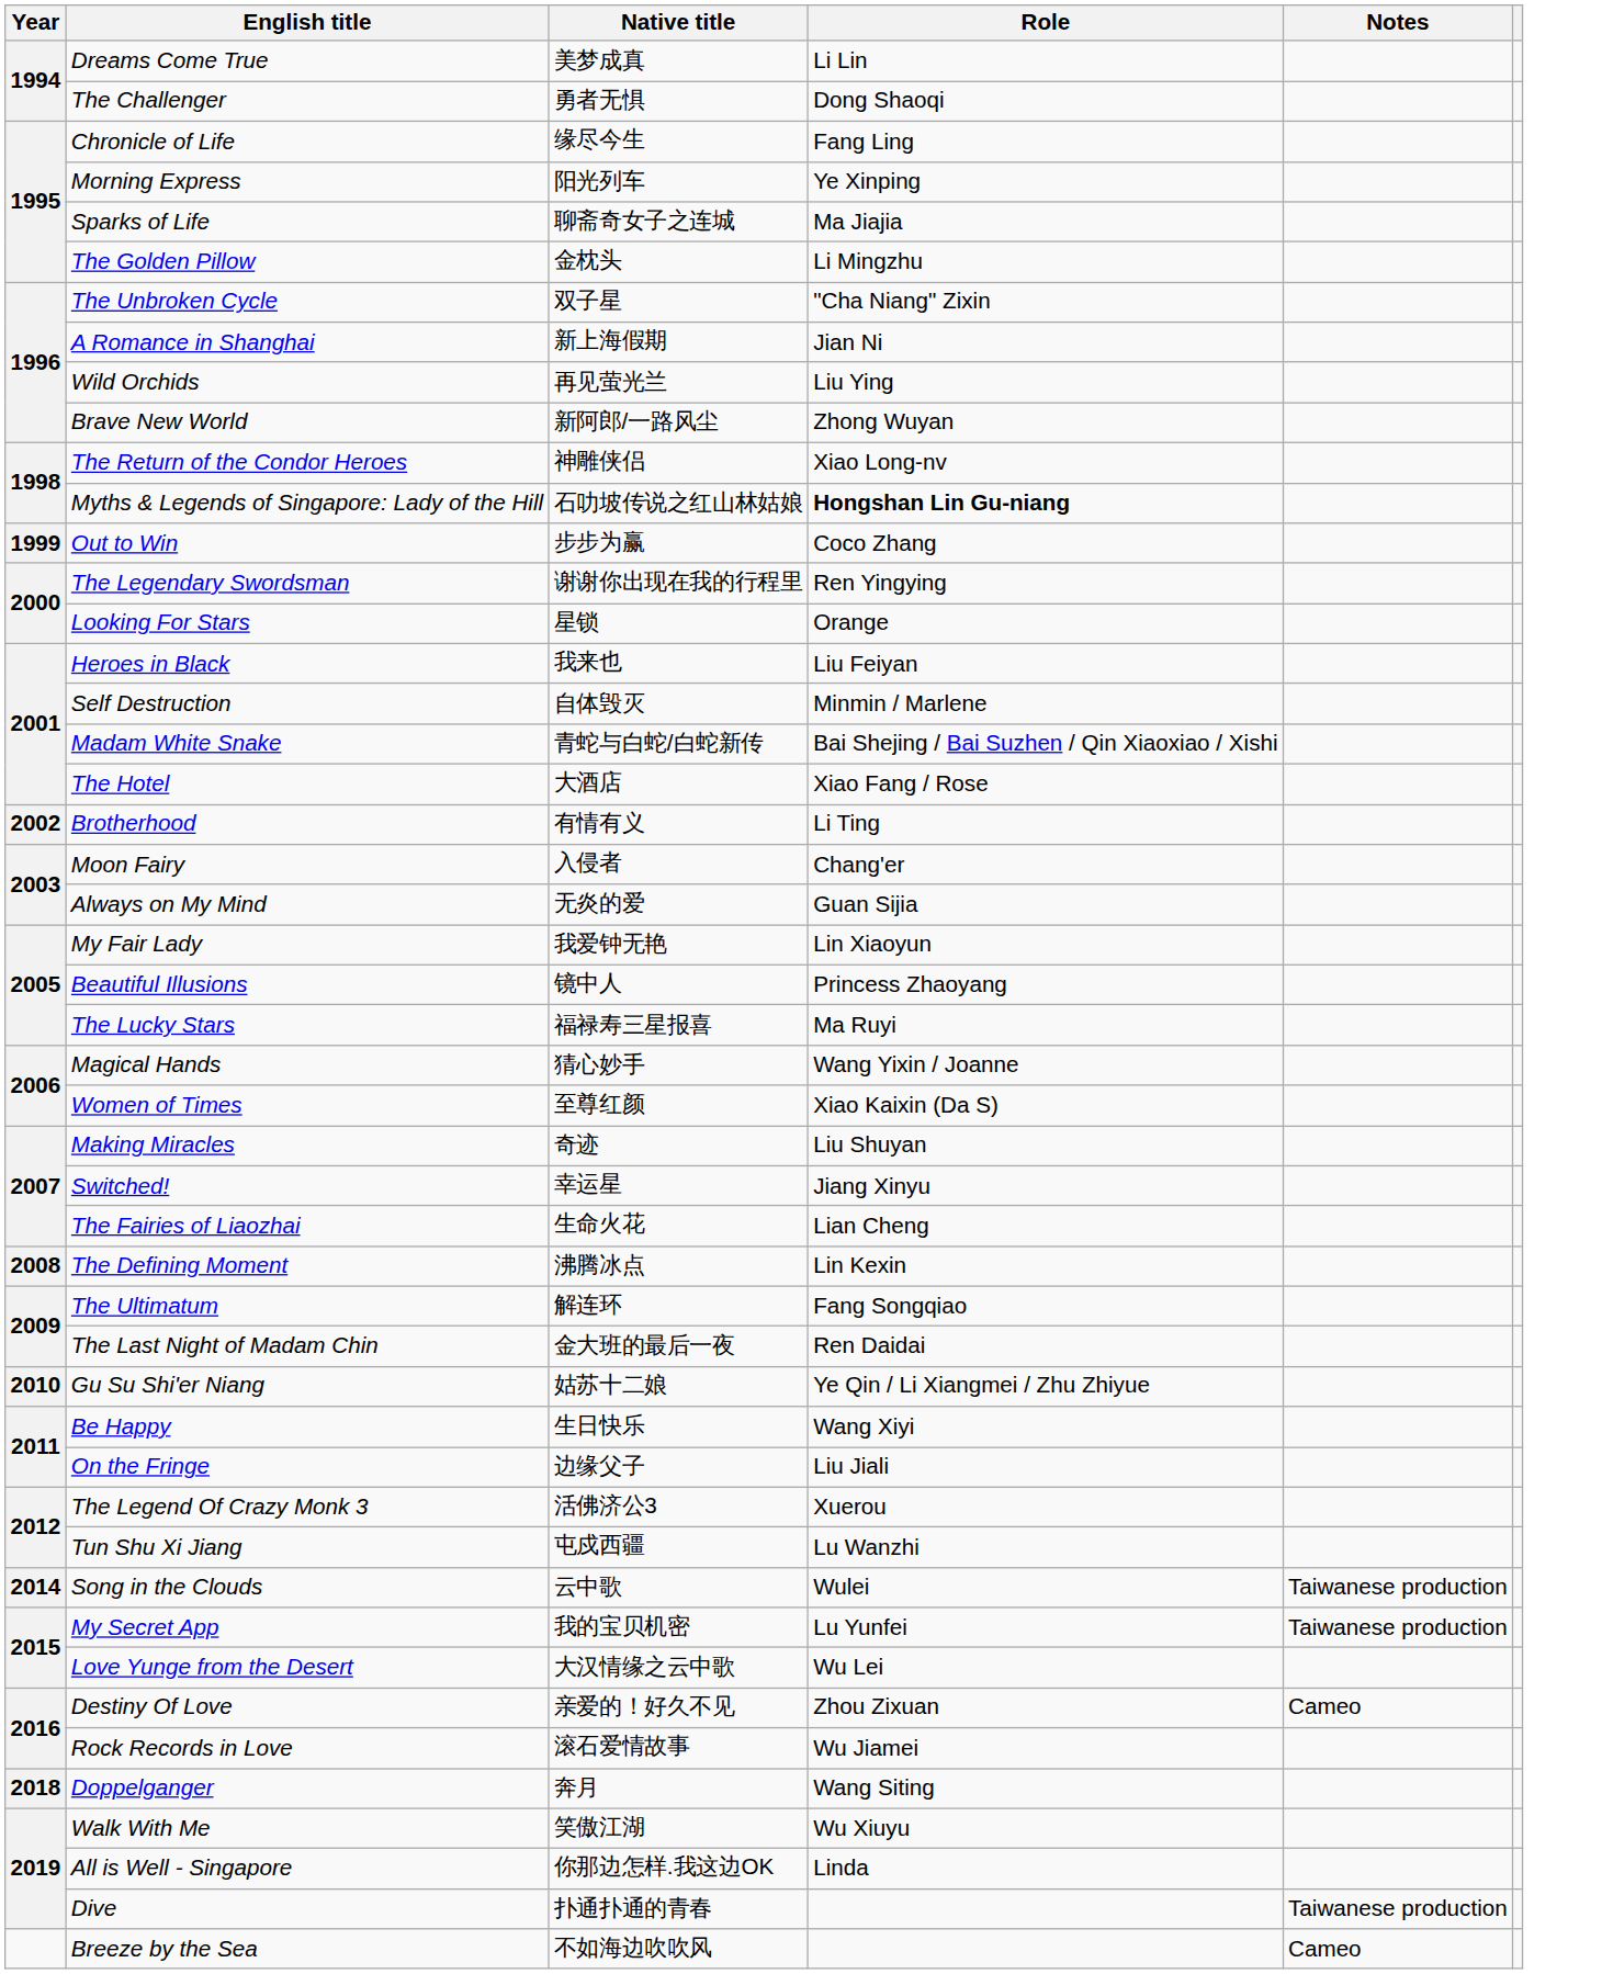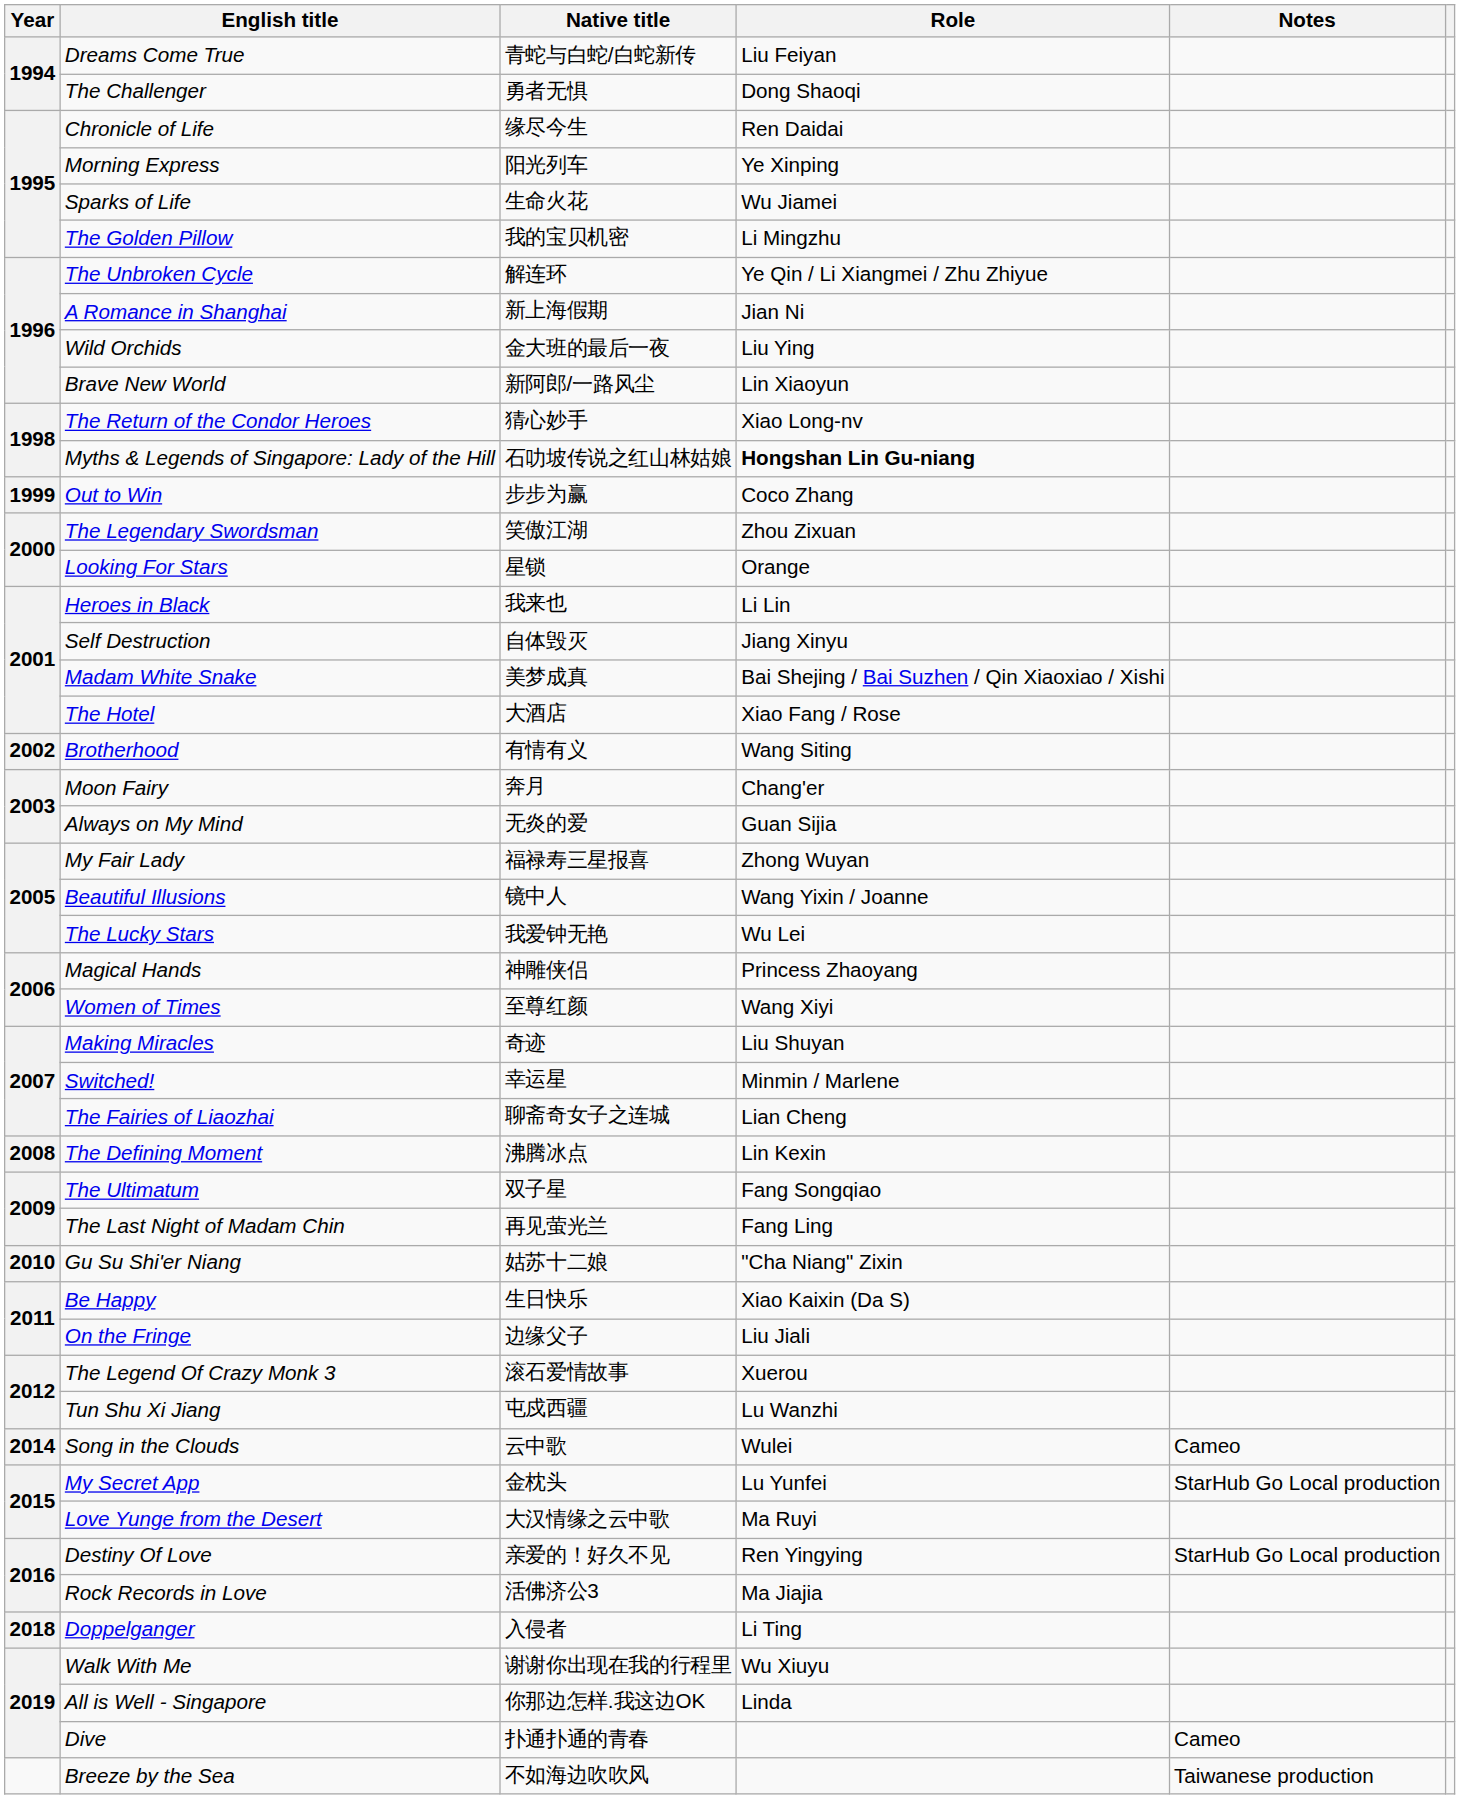 <table class="wikitable sortable plainrowheaders">
 <tr>
 <th scope="col">Year</th>
 <th scope="col">English title</th>
 <th scope="col">Native title</th>
 <th scope="col">Role</th>
 <th scope="col" class="unsortable">Notes</th>
 <th scope="col" class="unsortable"></th>
 </tr>
 <tr>
 <th scope="row" rowspan="2">1994</th>
 <td><em>Dreams Come True</em></td>
-<td>美梦成真</td>
-<td>Li Lin</td>
+<td>青蛇与白蛇/白蛇新传</td>
+<td>Liu Feiyan</td>
 <td></td>
 <td></td>
 </tr>
 <tr>
 <td><em>The Challenger</em></td>
 <td>勇者无惧</td>
 <td>Dong Shaoqi</td>
 <td></td>
 <td></td>
 </tr>
 <tr>
 <th scope="row" rowspan="4">1995</th>
 <td><em>Chronicle of Life</em></td>
 <td>缘尽今生</td>
-<td>Fang Ling</td>
+<td>Ren Daidai</td>
 <td></td>
 <td></td>
 </tr>
 <tr>
 <td><em>Morning Express</em></td>
 <td>阳光列车</td>
 <td>Ye Xinping</td>
 <td></td>
 <td></td>
 </tr>
 <tr>
 <td><em>Sparks of Life</em></td>
-<td>聊斋奇女子之连城</td>
-<td>Ma Jiajia</td>
+<td>生命火花</td>
+<td>Wu Jiamei</td>
 <td></td>
 <td></td>
 </tr>
 <tr>
 <td><em><a href='#'>The Golden Pillow</a></em></td>
-<td>金枕头</td>
+<td>我的宝贝机密</td>
 <td>Li Mingzhu</td>
 <td></td>
 <td></td>
 </tr>
 <tr>
 <th scope="row" rowspan="4">1996</th>
 <td><em><a href='#'>The Unbroken Cycle</a></em></td>
-<td>双子星</td>
-<td>"Cha Niang" Zixin</td>
+<td>解连环</td>
+<td>Ye Qin / Li Xiangmei / Zhu Zhiyue</td>
 <td></td>
 <td></td>
 </tr>
 <tr>
 <td><em><a href='#'>A Romance in Shanghai</a></em></td>
 <td>新上海假期</td>
 <td>Jian Ni</td>
 <td></td>
 <td></td>
 </tr>
 <tr>
 <td><em>Wild Orchids</em></td>
-<td>再见萤光兰</td>
+<td>金大班的最后一夜</td>
 <td>Liu Ying</td>
 <td></td>
 <td></td>
 </tr>
 <tr>
 <td><em>Brave New World</em></td>
 <td>新阿郎/一路风尘</td>
-<td>Zhong Wuyan</td>
+<td>Lin Xiaoyun</td>
 <td></td>
 <td></td>
 </tr>
 <tr>
 <th scope="row" rowspan="2">1998</th>
 <td><em><a href='#'>The Return of the Condor Heroes</a></em></td>
-<td>神雕侠侣</td>
+<td>猜心妙手</td>
 <td>Xiao Long-nv</td>
 <td></td>
 <td></td>
 </tr>
 <tr>
 <td><em>Myths & Legends of Singapore: Lady of the Hill</em></td>
 <td>石叻坡传说之红山林姑娘</td>
 <td><strong>Hongshan Lin Gu-niang</strong></td>
 <td></td>
 <td></td>
 </tr>
 <tr>
 <th scope="row">1999</th>
 <td><em><a href='#'>Out to Win</a></em></td>
 <td>步步为赢</td>
 <td>Coco Zhang</td>
 <td></td>
 <td></td>
 </tr>
 <tr>
 <th scope="row" rowspan="2">2000</th>
 <td><em><a href='#'>The Legendary Swordsman</a></em></td>
-<td>谢谢你出现在我的行程里</td>
-<td>Ren Yingying</td>
+<td>笑傲江湖</td>
+<td>Zhou Zixuan</td>
 <td></td>
 <td></td>
 </tr>
 <tr>
 <td><em><a href='#'>Looking For Stars</a></em></td>
 <td>星锁</td>
 <td>Orange</td>
 <td></td>
 <td></td>
 </tr>
 <tr>
 <th scope="row" rowspan="4">2001</th>
 <td><em><a href='#'>Heroes in Black</a></em></td>
 <td>我来也</td>
-<td>Liu Feiyan</td>
+<td>Li Lin</td>
 <td></td>
 <td></td>
 </tr>
 <tr>
 <td><em>Self Destruction</em></td>
 <td>自体毁灭</td>
-<td>Minmin / Marlene</td>
+<td>Jiang Xinyu</td>
 <td></td>
 <td></td>
 </tr>
 <tr>
 <td><em><a href='#'>Madam White Snake</a></em></td>
-<td>青蛇与白蛇/白蛇新传</td>
+<td>美梦成真</td>
 <td>Bai Shejing / <a href='#'>Bai Suzhen</a> / Qin Xiaoxiao / Xishi</td>
 <td></td>
 <td></td>
 </tr>
 <tr>
 <td><em><a href='#'>The Hotel</a></em></td>
 <td>大酒店</td>
 <td>Xiao Fang / Rose</td>
 <td></td>
 <td></td>
 </tr>
 <tr>
 <th scope="row" rowspan="1">2002</th>
 <td><em><a href='#'>Brotherhood</a></em></td>
 <td>有情有义</td>
-<td>Li Ting</td>
+<td>Wang Siting</td>
 <td></td>
 <td></td>
 </tr>
 <tr>
 <th scope="row" rowspan="2">2003</th>
 <td><em>Moon Fairy</em></td>
-<td>入侵者</td>
+<td>奔月</td>
 <td>Chang'er</td>
 <td></td>
 <td></td>
 </tr>
 <tr>
 <td><em>Always on My Mind</em></td>
 <td>无炎的爱</td>
 <td>Guan Sijia</td>
 <td></td>
 <td></td>
 </tr>
 <tr>
 <th scope="row" rowspan="3">2005</th>
 <td><em>My Fair Lady</em></td>
-<td>我爱钟无艳</td>
-<td>Lin Xiaoyun</td>
+<td>福禄寿三星报喜</td>
+<td>Zhong Wuyan</td>
 <td></td>
 <td></td>
 </tr>
 <tr>
 <td><em><a href='#'>Beautiful Illusions</a></em></td>
 <td>镜中人</td>
-<td>Princess Zhaoyang</td>
+<td>Wang Yixin / Joanne</td>
 <td></td>
 <td></td>
 </tr>
 <tr>
 <td><em><a href='#'>The Lucky Stars</a></em></td>
-<td>福禄寿三星报喜</td>
-<td>Ma Ruyi</td>
+<td>我爱钟无艳</td>
+<td>Wu Lei</td>
 <td></td>
 <td></td>
 </tr>
 <tr>
 <th scope="row" rowspan="2">2006</th>
 <td><em>Magical Hands</em></td>
-<td>猜心妙手</td>
-<td>Wang Yixin / Joanne</td>
+<td>神雕侠侣</td>
+<td>Princess Zhaoyang</td>
 <td></td>
 <td></td>
 </tr>
 <tr>
 <td><em><a href='#'>Women of Times</a></em></td>
 <td>至尊红颜</td>
-<td>Xiao Kaixin (Da S)</td>
+<td>Wang Xiyi</td>
 <td></td>
 <td></td>
 </tr>
 <tr>
 <th scope="row" rowspan="3">2007</th>
 <td><em><a href='#'>Making Miracles</a></em></td>
 <td>奇迹</td>
 <td>Liu Shuyan</td>
 <td></td>
 <td></td>
 </tr>
 <tr>
 <td><em><a href='#'>Switched!</a></em></td>
 <td>幸运星</td>
-<td>Jiang Xinyu</td>
+<td>Minmin / Marlene</td>
 <td></td>
 <td></td>
 </tr>
 <tr>
 <td><em><a href='#'>The Fairies of Liaozhai</a></em></td>
-<td>生命火花</td>
+<td>聊斋奇女子之连城</td>
 <td>Lian Cheng</td>
 <td></td>
 <td></td>
 </tr>
 <tr>
 <th scope="row">2008</th>
 <td><em><a href='#'>The Defining Moment</a></em></td>
 <td>沸腾冰点</td>
 <td>Lin Kexin</td>
 <td></td>
 <td></td>
 </tr>
 <tr>
 <th scope="row" rowspan="2">2009</th>
 <td><em><a href='#'>The Ultimatum</a></em></td>
-<td>解连环</td>
+<td>双子星</td>
 <td>Fang Songqiao</td>
 <td></td>
 <td></td>
 </tr>
 <tr>
 <td><em>The Last Night of Madam Chin</em></td>
-<td>金大班的最后一夜</td>
-<td>Ren Daidai</td>
+<td>再见萤光兰</td>
+<td>Fang Ling</td>
 <td></td>
 <td></td>
 </tr>
 <tr>
 <th scope="row">2010</th>
 <td><em>Gu Su Shi'er Niang</em></td>
 <td>姑苏十二娘</td>
-<td>Ye Qin / Li Xiangmei / Zhu Zhiyue</td>
+<td>"Cha Niang" Zixin</td>
 <td></td>
 <td></td>
 </tr>
 <tr>
 <th scope="row" rowspan="2">2011</th>
 <td><em><a href='#'>Be Happy</a></em></td>
 <td>生日快乐</td>
-<td>Wang Xiyi</td>
+<td>Xiao Kaixin (Da S)</td>
 <td></td>
 <td></td>
 </tr>
 <tr>
 <td><em><a href='#'>On the Fringe</a></em></td>
 <td>边缘父子</td>
 <td>Liu Jiali</td>
 <td></td>
 <td></td>
 </tr>
 <tr>
 <th scope="row" rowspan="2">2012</th>
 <td><em>The Legend Of Crazy Monk 3</em></td>
-<td>活佛济公3</td>
+<td>滚石爱情故事</td>
 <td>Xuerou</td>
 <td></td>
 <td></td>
 </tr>
 <tr>
 <td><em>Tun Shu Xi Jiang</em></td>
 <td>屯戍西疆</td>
 <td>Lu Wanzhi</td>
 <td></td>
 <td></td>
 </tr>
 <tr>
 <th scope="row" rowspan="1">2014</th>
 <td><em>Song in the Clouds</em></td>
 <td>云中歌</td>
 <td>Wulei</td>
-<td>Taiwanese production</td>
+<td>Cameo</td>
 <td></td>
 </tr>
 <tr>
 <th scope="row" rowspan="2">2015</th>
 <td><em><a href='#'>My Secret App</a></em></td>
-<td>我的宝贝机密</td>
+<td>金枕头</td>
 <td>Lu Yunfei</td>
-<td>Taiwanese production</td>
+<td>StarHub Go Local production</td>
 <td></td>
 </tr>
 <tr>
 <td><em><a href='#'>Love Yunge from the Desert</a></em></td>
 <td>大汉情缘之云中歌</td>
-<td>Wu Lei</td>
+<td>Ma Ruyi</td>
 <td></td>
 <td></td>
 </tr>
 <tr>
 <th scope="row" rowspan="2">2016</th>
 <td><em>Destiny Of Love</em></td>
 <td>亲爱的！好久不见</td>
-<td>Zhou Zixuan</td>
-<td>Cameo</td>
+<td>Ren Yingying</td>
+<td>StarHub Go Local production</td>
 <td></td>
 </tr>
 <tr>
 <td><em>Rock Records in Love</em></td>
-<td>滚石爱情故事</td>
-<td>Wu Jiamei</td>
+<td>活佛济公3</td>
+<td>Ma Jiajia</td>
 <td></td>
 <td></td>
 </tr>
 <tr>
 <th scope="row">2018</th>
 <td><em><a href='#'>Doppelganger</a></em></td>
-<td>奔月</td>
-<td>Wang Siting</td>
+<td>入侵者</td>
+<td>Li Ting</td>
 <td></td>
 <td></td>
 </tr>
 <tr>
 <th scope="row" rowspan="3">2019</th>
 <td><em>Walk With Me</em></td>
-<td>笑傲江湖</td>
+<td>谢谢你出现在我的行程里</td>
 <td>Wu Xiuyu</td>
 <td></td>
 <td></td>
 </tr>
 <tr>
 <td><em>All is Well - Singapore </em></td>
 <td>你那边怎样.我这边OK</td>
 <td>Linda</td>
 <td></td>
 <td></td>
 </tr>
 <tr>
 <td><em>Dive</em></td>
 <td>扑通扑通的青春</td>
 <td></td>
-<td>Taiwanese production</td>
+<td>Cameo</td>
 <td></td>
 </tr>
 <tr>
 <td></td>
 <td><em>Breeze by the Sea</em></td>
 <td>不如海边吹吹风</td>
 <td></td>
-<td>Cameo</td>
+<td>Taiwanese production</td>
 <td></td>
 </tr>
 </table>
